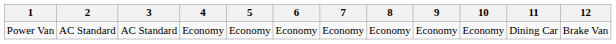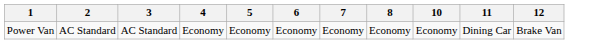 <table class="wikitable">
 <tr>
 <th>1</th>
 <th>2</th>
 <th>3</th>
 <th>4</th>
 <th>5</th>
 <th>6</th>
 <th>7</th>
 <th>8</th>
-<th>9</th>
 <th>10</th>
 <th>11</th>
 <th>12</th>
 </tr>
 <tr>
 <td>Power Van</td>
 <td>AC Standard</td>
 <td>AC Standard</td>
 <td>Economy</td>
 <td>Economy</td>
 <td>Economy</td>
 <td>Economy</td>
 <td>Economy</td>
 <td>Economy</td>
-<td>Economy</td>
 <td>Dining Car</td>
 <td>Brake Van</td>
 </tr>
 </table>
